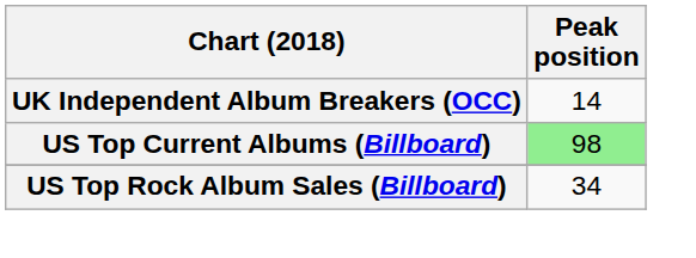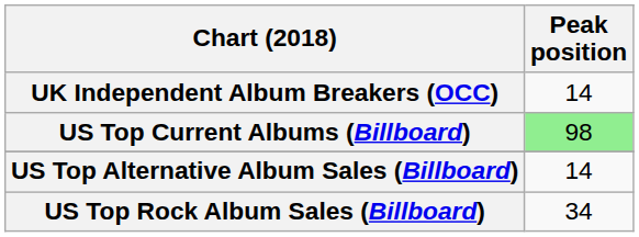 <table class="wikitable plainrowheaders sortable">
 <tr>
 <th scope="col">Chart (2018)</th>
 <th scope="col">Peak<br>position</th>
 </tr>
 <tr>
 <th scope="row">UK Independent Album Breakers (<a href='#'>OCC</a>)</th>
 <td align=center>14</td>
 </tr>
 <tr>
 <th scope="row">US Top Current Albums (<em><a href='#'>Billboard</a></em>)</th>
 <td align=center style="background: lightgreen;">98</td>
 </tr>
 <tr>
 </tr>
 <tr>
+<th scope="row">US Top Alternative Album Sales (<em><a href='#'>Billboard</a></em>)</th>
+<td align=center>14</td>
+</tr>
+<tr>
 <th scope="row">US Top Rock Album Sales (<em><a href='#'>Billboard</a></em>)</th>
 <td align=center>34</td>
 </tr>
 </table>
